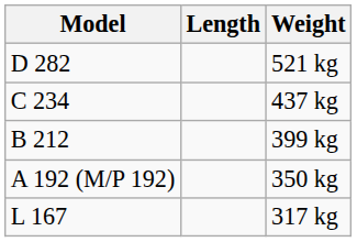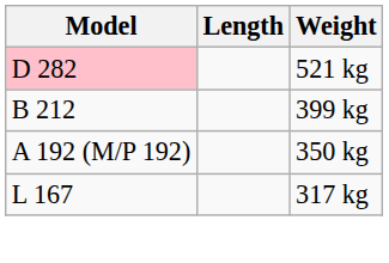 <table class="wikitable">
 <tr>
 <th>Model</th>
 <th>Length</th>
 <th>Weight</th>
 </tr>
 <tr>
-<td>D 282</td>
+<td style="background: pink;">D 282</td>
 <td></td>
 <td>521 kg</td>
-</tr>
-<tr>
-<td>C 234</td>
-<td></td>
-<td>437 kg</td>
 </tr>
 <tr>
 <td>B 212</td>
 <td></td>
 <td>399 kg</td>
 </tr>
 <tr>
 <td>A 192 (M/P 192)</td>
 <td></td>
 <td>350 kg</td>
 </tr>
 <tr>
 <td>L 167</td>
 <td></td>
 <td>317 kg</td>
 </tr>
 </table>
